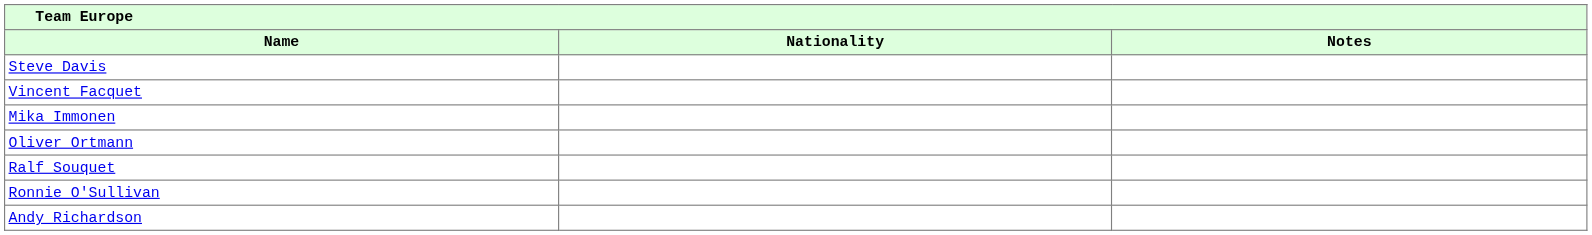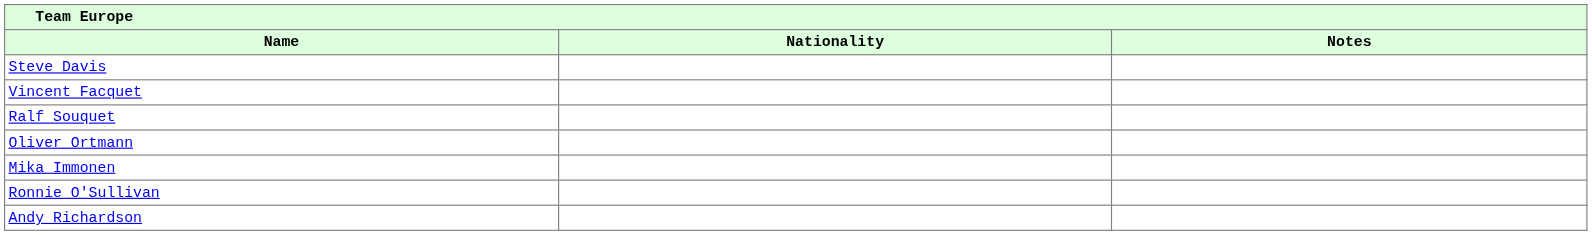 <table border="1" cellpadding="3" width="70%" style="border-collapse: collapse;">
 <tr bgcolor="#ddffdd">
 <td colspan=3>   <strong>Team Europe</strong></td>
 </tr>
 <tr bgcolor="#ddffdd">
 <th width=35%>Name</th>
 <th width=35%>Nationality</th>
 <th width=30%>Notes</th>
 </tr>
 <tr>
 <td><a href='#'>Steve Davis</a></td>
 <td></td>
 <td></td>
 </tr>
 <tr>
 <td><a href='#'>Vincent Facquet</a></td>
 <td></td>
 <td></td>
 </tr>
 <tr>
-<td><a href='#'>Mika Immonen</a></td>
+<td><a href='#'>Ralf Souquet</a></td>
 <td></td>
 <td></td>
 </tr>
 <tr>
 <td><a href='#'>Oliver Ortmann</a></td>
 <td></td>
 <td></td>
 </tr>
 <tr>
-<td><a href='#'>Ralf Souquet</a></td>
+<td><a href='#'>Mika Immonen</a></td>
 <td></td>
 <td></td>
 </tr>
 <tr>
 <td><a href='#'>Ronnie O'Sullivan</a></td>
 <td></td>
 <td></td>
 </tr>
 <tr>
 <td><a href='#'>Andy Richardson</a></td>
 <td></td>
 <td></td>
 </tr>
 </table>
